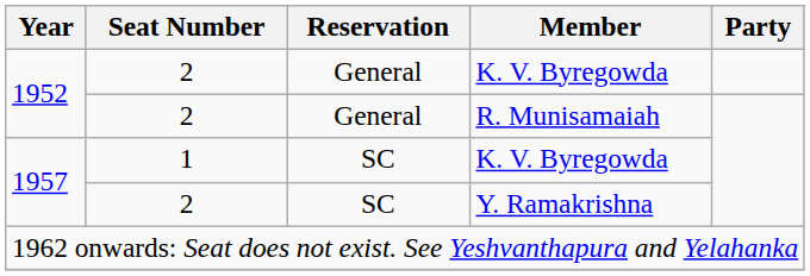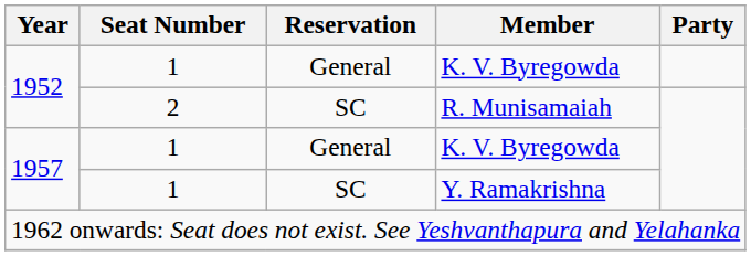 <table class="wikitable sortable">
 <tr>
 <th>Year</th>
 <th>Seat Number</th>
 <th>Reservation</th>
 <th>Member</th>
 <th colspan="2">Party</th>
 </tr>
 <tr>
 <td rowspan="2"><a href='#'>1952</a></td>
-<td align="center">2</td>
+<td align="center">1</td>
 <td align="center">General</td>
 <td><a href='#'>K. V. Byregowda</a></td>
 <td></td>
 </tr>
 <tr>
 <td align="center">2</td>
-<td align="center">General</td>
+<td align="center">SC</td>
 <td><a href='#'>R. Munisamaiah</a></td>
 </tr>
 <tr>
 <td rowspan="2"><a href='#'>1957</a></td>
 <td align="center">1</td>
-<td align="center">SC</td>
+<td align="center">General</td>
 <td><a href='#'>K. V. Byregowda</a></td>
 </tr>
 <tr>
-<td align="center">2</td>
+<td align="center">1</td>
 <td align="center">SC</td>
 <td><a href='#'>Y. Ramakrishna</a></td>
 </tr>
 <tr>
 <td colspan="6" align="center">1962 onwards: <em>Seat does not exist. See <a href='#'>Yeshvanthapura</a> and <a href='#'>Yelahanka</a></em></td>
 </tr>
 <tr>
 </tr>
 </table>
